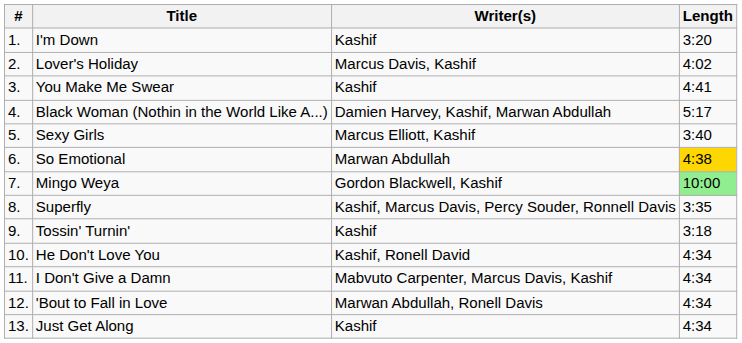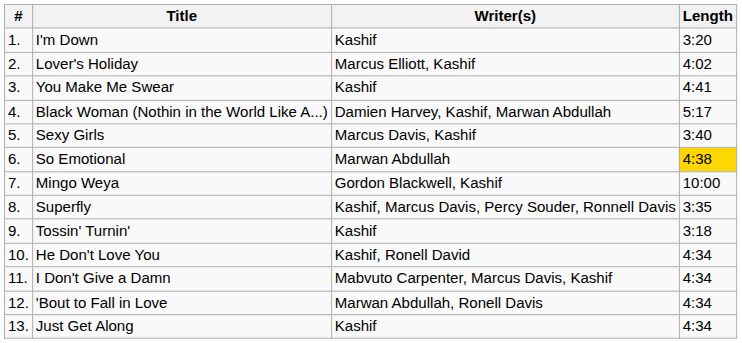 <table class="wikitable">
 <tr>
 <th>#</th>
 <th>Title</th>
 <th>Writer(s)</th>
 <th>Length</th>
 </tr>
 <tr>
 <td>1.</td>
 <td>I'm Down</td>
 <td>Kashif</td>
 <td>3:20</td>
 </tr>
 <tr>
 <td>2.</td>
 <td>Lover's Holiday</td>
-<td>Marcus Davis, Kashif</td>
+<td>Marcus Elliott, Kashif</td>
 <td>4:02</td>
 </tr>
 <tr>
 <td>3.</td>
 <td>You Make Me Swear</td>
 <td>Kashif</td>
 <td>4:41</td>
 </tr>
 <tr>
 <td>4.</td>
 <td>Black Woman (Nothin in the World Like A...)</td>
 <td>Damien Harvey, Kashif, Marwan Abdullah</td>
 <td>5:17</td>
 </tr>
 <tr>
 <td>5.</td>
 <td>Sexy Girls</td>
-<td>Marcus Elliott, Kashif</td>
+<td>Marcus Davis, Kashif</td>
 <td>3:40</td>
 </tr>
 <tr>
 <td>6.</td>
 <td>So Emotional</td>
 <td>Marwan Abdullah</td>
 <td style="background: gold;">4:38</td>
 </tr>
 <tr>
 <td>7.</td>
 <td>Mingo Weya</td>
 <td>Gordon Blackwell, Kashif</td>
-<td style="background: lightgreen;">10:00</td>
+<td>10:00</td>
 </tr>
 <tr>
 <td>8.</td>
 <td>Superfly</td>
 <td>Kashif, Marcus Davis, Percy Souder, Ronnell Davis</td>
 <td>3:35</td>
 </tr>
 <tr>
 <td>9.</td>
 <td>Tossin' Turnin'</td>
 <td>Kashif</td>
 <td>3:18</td>
 </tr>
 <tr>
 <td>10.</td>
 <td>He Don't Love You</td>
 <td>Kashif, Ronell David</td>
 <td>4:34</td>
 </tr>
 <tr>
 <td>11.</td>
 <td>I Don't Give a Damn</td>
 <td>Mabvuto Carpenter, Marcus Davis, Kashif</td>
 <td>4:34</td>
 </tr>
 <tr>
 <td>12.</td>
 <td>'Bout to Fall in Love</td>
 <td>Marwan Abdullah, Ronell Davis</td>
 <td>4:34</td>
 </tr>
 <tr>
 <td>13.</td>
 <td>Just Get Along</td>
 <td>Kashif</td>
 <td>4:34</td>
 </tr>
 </table>
